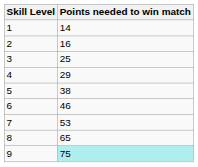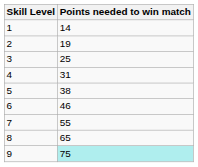 <table class="wikitable">
 <tr>
 <th>Skill Level</th>
 <th>Points needed to win match</th>
 </tr>
 <tr>
 <td>1</td>
 <td>14</td>
 </tr>
 <tr>
 <td>2</td>
-<td>16</td>
+<td>19</td>
 </tr>
 <tr>
 <td>3</td>
 <td>25</td>
 </tr>
 <tr>
 <td>4</td>
-<td>29</td>
+<td>31</td>
 </tr>
 <tr>
 <td>5</td>
 <td>38</td>
 </tr>
 <tr>
 <td>6</td>
 <td>46</td>
 </tr>
 <tr>
 <td>7</td>
-<td>53</td>
+<td>55</td>
 </tr>
 <tr>
 <td>8</td>
 <td>65</td>
 </tr>
 <tr>
 <td>9</td>
 <td style="background: paleturquoise;">75</td>
 </tr>
 </table>
